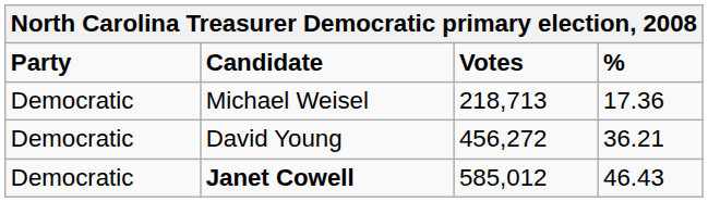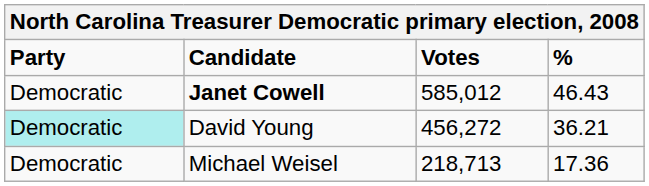 <table class="wikitable">
 <tr>
 <th colspan="4">North Carolina Treasurer Democratic primary election, 2008</th>
 </tr>
 <tr>
 <td><strong>Party</strong></td>
 <td><strong>Candidate</strong></td>
 <td><strong>Votes</strong></td>
 <td><strong>%</strong></td>
 </tr>
 <tr>
 <td>Democratic</td>
-<td>Michael Weisel</td>
-<td>218,713</td>
-<td>17.36</td>
+<td><strong>Janet Cowell</strong></td>
+<td>585,012</td>
+<td>46.43</td>
 </tr>
 <tr>
-<td>Democratic</td>
+<td style="background: paleturquoise;">Democratic</td>
 <td>David Young</td>
 <td>456,272</td>
 <td>36.21</td>
 </tr>
 <tr>
 <td>Democratic</td>
-<td><strong>Janet Cowell</strong></td>
-<td>585,012</td>
-<td>46.43</td>
+<td>Michael Weisel</td>
+<td>218,713</td>
+<td>17.36</td>
 </tr>
 </table>
